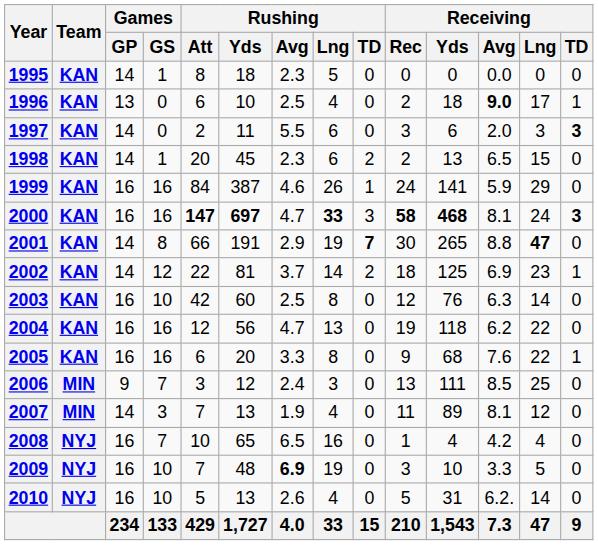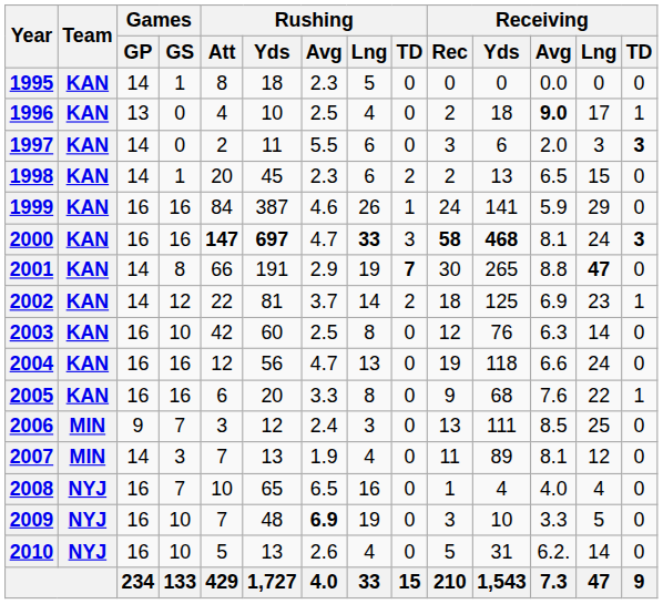 <table class="wikitable" style="text-align:center;">
 <tr>
 <th rowspan="2">Year</th>
 <th rowspan="2">Team</th>
 <th colspan="2">Games</th>
 <th colspan="5">Rushing</th>
 <th colspan="5">Receiving</th>
 </tr>
 <tr>
 <th>GP</th>
 <th>GS</th>
 <th>Att</th>
 <th>Yds</th>
 <th>Avg</th>
 <th>Lng</th>
 <th>TD</th>
 <th>Rec</th>
 <th>Yds</th>
 <th>Avg</th>
 <th>Lng</th>
 <th>TD</th>
 </tr>
 <tr>
 <th><a href='#'>1995</a></th>
 <th><a href='#'>KAN</a></th>
 <td>14</td>
 <td>1</td>
 <td>8</td>
 <td>18</td>
 <td>2.3</td>
 <td>5</td>
 <td>0</td>
 <td>0</td>
 <td>0</td>
 <td>0.0</td>
 <td>0</td>
 <td>0</td>
 </tr>
 <tr>
 <th><a href='#'>1996</a></th>
 <th><a href='#'>KAN</a></th>
 <td>13</td>
 <td>0</td>
-<td>6</td>
+<td>4</td>
 <td>10</td>
 <td>2.5</td>
 <td>4</td>
 <td>0</td>
 <td>2</td>
 <td>18</td>
 <td><strong>9.0</strong></td>
 <td>17</td>
 <td>1</td>
 </tr>
 <tr>
 <th><a href='#'>1997</a></th>
 <th><a href='#'>KAN</a></th>
 <td>14</td>
 <td>0</td>
 <td>2</td>
 <td>11</td>
 <td>5.5</td>
 <td>6</td>
 <td>0</td>
 <td>3</td>
 <td>6</td>
 <td>2.0</td>
 <td>3</td>
 <td><strong>3</strong></td>
 </tr>
 <tr>
 <th><a href='#'>1998</a></th>
 <th><a href='#'>KAN</a></th>
 <td>14</td>
 <td>1</td>
 <td>20</td>
 <td>45</td>
 <td>2.3</td>
 <td>6</td>
 <td>2</td>
 <td>2</td>
 <td>13</td>
 <td>6.5</td>
 <td>15</td>
 <td>0</td>
 </tr>
 <tr>
 <th><a href='#'>1999</a></th>
 <th><a href='#'>KAN</a></th>
 <td>16</td>
 <td>16</td>
 <td>84</td>
 <td>387</td>
 <td>4.6</td>
 <td>26</td>
 <td>1</td>
 <td>24</td>
 <td>141</td>
 <td>5.9</td>
 <td>29</td>
 <td>0</td>
 </tr>
 <tr>
 <th><a href='#'>2000</a></th>
 <th><a href='#'>KAN</a></th>
 <td>16</td>
 <td>16</td>
 <td><strong>147</strong></td>
 <td><strong>697</strong></td>
 <td>4.7</td>
 <td><strong>33</strong></td>
 <td>3</td>
 <td><strong>58</strong></td>
 <td><strong>468</strong></td>
 <td>8.1</td>
 <td>24</td>
 <td><strong>3</strong></td>
 </tr>
 <tr>
 <th><a href='#'>2001</a></th>
 <th><a href='#'>KAN</a></th>
 <td>14</td>
 <td>8</td>
 <td>66</td>
 <td>191</td>
 <td>2.9</td>
 <td>19</td>
 <td><strong>7</strong></td>
 <td>30</td>
 <td>265</td>
 <td>8.8</td>
 <td><strong>47</strong></td>
 <td>0</td>
 </tr>
 <tr>
 <th><a href='#'>2002</a></th>
 <th><a href='#'>KAN</a></th>
 <td>14</td>
 <td>12</td>
 <td>22</td>
 <td>81</td>
 <td>3.7</td>
 <td>14</td>
 <td>2</td>
 <td>18</td>
 <td>125</td>
 <td>6.9</td>
 <td>23</td>
 <td>1</td>
 </tr>
 <tr>
 <th><a href='#'>2003</a></th>
 <th><a href='#'>KAN</a></th>
 <td>16</td>
 <td>10</td>
 <td>42</td>
 <td>60</td>
 <td>2.5</td>
 <td>8</td>
 <td>0</td>
 <td>12</td>
 <td>76</td>
 <td>6.3</td>
 <td>14</td>
 <td>0</td>
 </tr>
 <tr>
 <th><a href='#'>2004</a></th>
 <th><a href='#'>KAN</a></th>
 <td>16</td>
 <td>16</td>
 <td>12</td>
 <td>56</td>
 <td>4.7</td>
 <td>13</td>
 <td>0</td>
 <td>19</td>
 <td>118</td>
-<td>6.2</td>
-<td>22</td>
+<td>6.6</td>
+<td>24</td>
 <td>0</td>
 </tr>
 <tr>
 <th><a href='#'>2005</a></th>
 <th><a href='#'>KAN</a></th>
 <td>16</td>
 <td>16</td>
 <td>6</td>
 <td>20</td>
 <td>3.3</td>
 <td>8</td>
 <td>0</td>
 <td>9</td>
 <td>68</td>
 <td>7.6</td>
 <td>22</td>
 <td>1</td>
 </tr>
 <tr>
 <th><a href='#'>2006</a></th>
 <th><a href='#'>MIN</a></th>
 <td>9</td>
 <td>7</td>
 <td>3</td>
 <td>12</td>
 <td>2.4</td>
 <td>3</td>
 <td>0</td>
 <td>13</td>
 <td>111</td>
 <td>8.5</td>
 <td>25</td>
 <td>0</td>
 </tr>
 <tr>
 <th><a href='#'>2007</a></th>
 <th><a href='#'>MIN</a></th>
 <td>14</td>
 <td>3</td>
 <td>7</td>
 <td>13</td>
 <td>1.9</td>
 <td>4</td>
 <td>0</td>
 <td>11</td>
 <td>89</td>
 <td>8.1</td>
 <td>12</td>
 <td>0</td>
 </tr>
 <tr>
 <th><a href='#'>2008</a></th>
 <th><a href='#'>NYJ</a></th>
 <td>16</td>
 <td>7</td>
 <td>10</td>
 <td>65</td>
 <td>6.5</td>
 <td>16</td>
 <td>0</td>
 <td>1</td>
 <td>4</td>
-<td>4.2</td>
+<td>4.0</td>
 <td>4</td>
 <td>0</td>
 </tr>
 <tr>
 <th><a href='#'>2009</a></th>
 <th><a href='#'>NYJ</a></th>
 <td>16</td>
 <td>10</td>
 <td>7</td>
 <td>48</td>
 <td><strong>6.9</strong></td>
 <td>19</td>
 <td>0</td>
 <td>3</td>
 <td>10</td>
 <td>3.3</td>
 <td>5</td>
 <td>0</td>
 </tr>
 <tr>
 <th><a href='#'>2010</a></th>
 <th><a href='#'>NYJ</a></th>
 <td>16</td>
 <td>10</td>
 <td>5</td>
 <td>13</td>
 <td>2.6</td>
 <td>4</td>
 <td>0</td>
 <td>5</td>
 <td>31</td>
 <td>6.2.</td>
 <td>14</td>
 <td>0</td>
 </tr>
 <tr>
 <th colspan="2"></th>
 <th>234</th>
 <th>133</th>
 <th>429</th>
 <th>1,727</th>
 <th>4.0</th>
 <th>33</th>
 <th>15</th>
 <th>210</th>
 <th>1,543</th>
 <th>7.3</th>
 <th>47</th>
 <th>9</th>
 </tr>
 </table>
